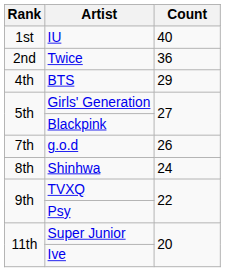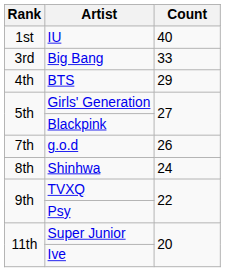 <table class="wikitable">
 <tr>
 <th>Rank</th>
 <th style="width:120px;">Artist</th>
 <th style="width:70px;">Count</th>
 </tr>
 <tr>
 <td style="text-align:center">1st</td>
 <td><a href='#'>IU</a></td>
 <td>40</td>
 </tr>
 <tr>
-<td style="text-align:center">2nd</td>
-<td><a href='#'>Twice</a></td>
-<td>36</td>
+<td style="text-align:center">3rd</td>
+<td><a href='#'>Big Bang</a></td>
+<td>33</td>
 </tr>
 <tr>
 <td style="text-align:center">4th</td>
 <td><a href='#'>BTS</a></td>
 <td>29</td>
 </tr>
 <tr>
 <td rowspan="2" style="text-align:center">5th</td>
 <td><a href='#'>Girls' Generation</a></td>
 <td rowspan="2">27</td>
 </tr>
 <tr>
 <td><a href='#'>Blackpink</a></td>
 </tr>
 <tr>
 <td style="text-align:center">7th</td>
 <td><a href='#'>g.o.d</a></td>
 <td>26</td>
 </tr>
 <tr>
 <td style="text-align:center">8th</td>
 <td><a href='#'>Shinhwa</a></td>
 <td>24</td>
 </tr>
 <tr>
 <td rowspan="2" style="text-align:center">9th</td>
 <td><a href='#'>TVXQ</a></td>
 <td rowspan="2">22</td>
 </tr>
 <tr>
 <td><a href='#'>Psy</a></td>
 </tr>
 <tr>
 <td rowspan='2' style="text-align:center">11th</td>
 <td><a href='#'>Super Junior</a></td>
 <td rowspan='2'>20</td>
 </tr>
 <tr>
 <td><a href='#'>Ive</a></td>
 </tr>
 </table>
